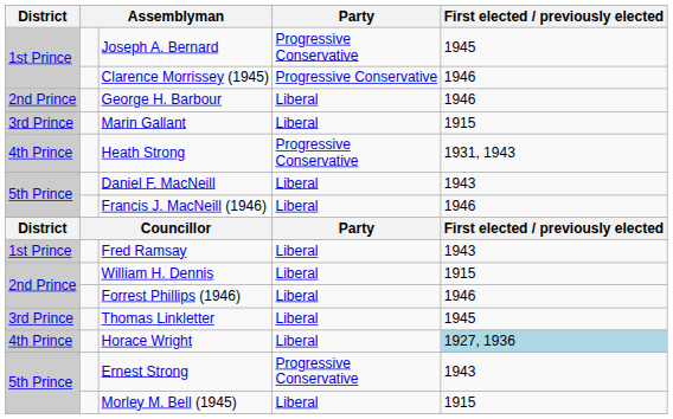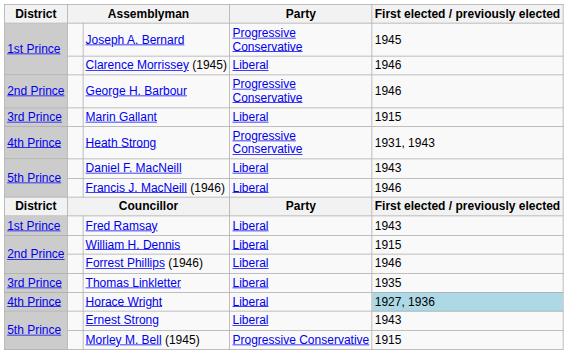 <table class="wikitable sortable">
 <tr>
 <th>District</th>
 <th colspan="2">Assemblyman</th>
 <th>Party</th>
 <th>First elected / previously elected</th>
 </tr>
 <tr>
 <td rowspan=2 bgcolor="CCCCCC"><a href='#'>1st Prince</a></td>
 <td>   </td>
 <td><a href='#'>Joseph A. Bernard</a></td>
 <td><a href='#'>Progressive <br> Conservative</a></td>
 <td>1945</td>
 </tr>
 <tr>
 <td> </td>
 <td><a href='#'>Clarence Morrissey</a> (1945)</td>
-<td><a href='#'>Progressive Conservative</a></td>
+<td><a href='#'>Liberal</a></td>
 <td>1946</td>
 </tr>
 <tr>
 <td bgcolor="CCCCCC"><a href='#'>2nd Prince</a></td>
 <td>   </td>
 <td><a href='#'>George H. Barbour</a></td>
-<td><a href='#'>Liberal</a></td>
+<td><a href='#'>Progressive <br> Conservative</a></td>
 <td>1946</td>
 </tr>
 <tr>
 <td bgcolor="CCCCCC"><a href='#'>3rd Prince</a></td>
 <td>   </td>
 <td><a href='#'>Marin Gallant</a></td>
 <td><a href='#'>Liberal</a></td>
 <td>1915</td>
 </tr>
 <tr>
 <td bgcolor="CCCCCC"><a href='#'>4th Prince</a></td>
 <td>   </td>
 <td><a href='#'>Heath Strong</a></td>
 <td><a href='#'>Progressive <br> Conservative</a></td>
 <td>1931, 1943</td>
 </tr>
 <tr>
 <td rowspan=2  bgcolor="CCCCCC"><a href='#'>5th Prince</a></td>
 <td>   </td>
 <td><a href='#'>Daniel F. MacNeill</a></td>
 <td><a href='#'>Liberal</a></td>
 <td>1943</td>
 </tr>
 <tr>
 <td> </td>
 <td><a href='#'>Francis J. MacNeill</a> (1946)</td>
 <td><a href='#'>Liberal</a></td>
 <td>1946</td>
 </tr>
 <tr>
 <th>District</th>
 <th colspan="2">Councillor</th>
 <th>Party</th>
 <th>First elected / previously elected</th>
 </tr>
 <tr>
 <td bgcolor="CCCCCC"><a href='#'>1st Prince</a></td>
 <td>   </td>
 <td><a href='#'>Fred Ramsay</a></td>
 <td><a href='#'>Liberal</a></td>
 <td>1943</td>
 </tr>
 <tr>
 <td rowspan=2 bgcolor="CCCCCC"><a href='#'>2nd Prince</a></td>
 <td>   </td>
 <td><a href='#'>William H. Dennis</a></td>
 <td><a href='#'>Liberal</a></td>
 <td>1915</td>
 </tr>
 <tr>
 <td> </td>
 <td><a href='#'>Forrest Phillips</a> (1946)</td>
 <td><a href='#'>Liberal</a></td>
 <td>1946</td>
 </tr>
 <tr>
 <td bgcolor="CCCCCC"><a href='#'>3rd Prince</a></td>
 <td>   </td>
 <td><a href='#'>Thomas Linkletter</a></td>
 <td><a href='#'>Liberal</a></td>
-<td>1945</td>
+<td>1935</td>
 </tr>
 <tr>
 <td bgcolor="CCCCCC"><a href='#'>4th Prince</a></td>
 <td>    <br></td>
 <td><a href='#'>Horace Wright</a></td>
 <td><a href='#'>Liberal</a></td>
 <td style="background: lightblue;">1927, 1936</td>
 </tr>
 <tr>
 <td rowspan=2 bgcolor="CCCCCC"><a href='#'>5th Prince</a></td>
 <td>   </td>
 <td><a href='#'>Ernest Strong</a></td>
-<td><a href='#'>Progressive <br> Conservative</a></td>
+<td><a href='#'>Liberal</a></td>
 <td>1943</td>
 </tr>
 <tr>
 <td> </td>
 <td><a href='#'>Morley M. Bell</a> (1945)</td>
-<td><a href='#'>Liberal</a></td>
+<td><a href='#'>Progressive Conservative</a></td>
 <td>1915</td>
 </tr>
 </table>
